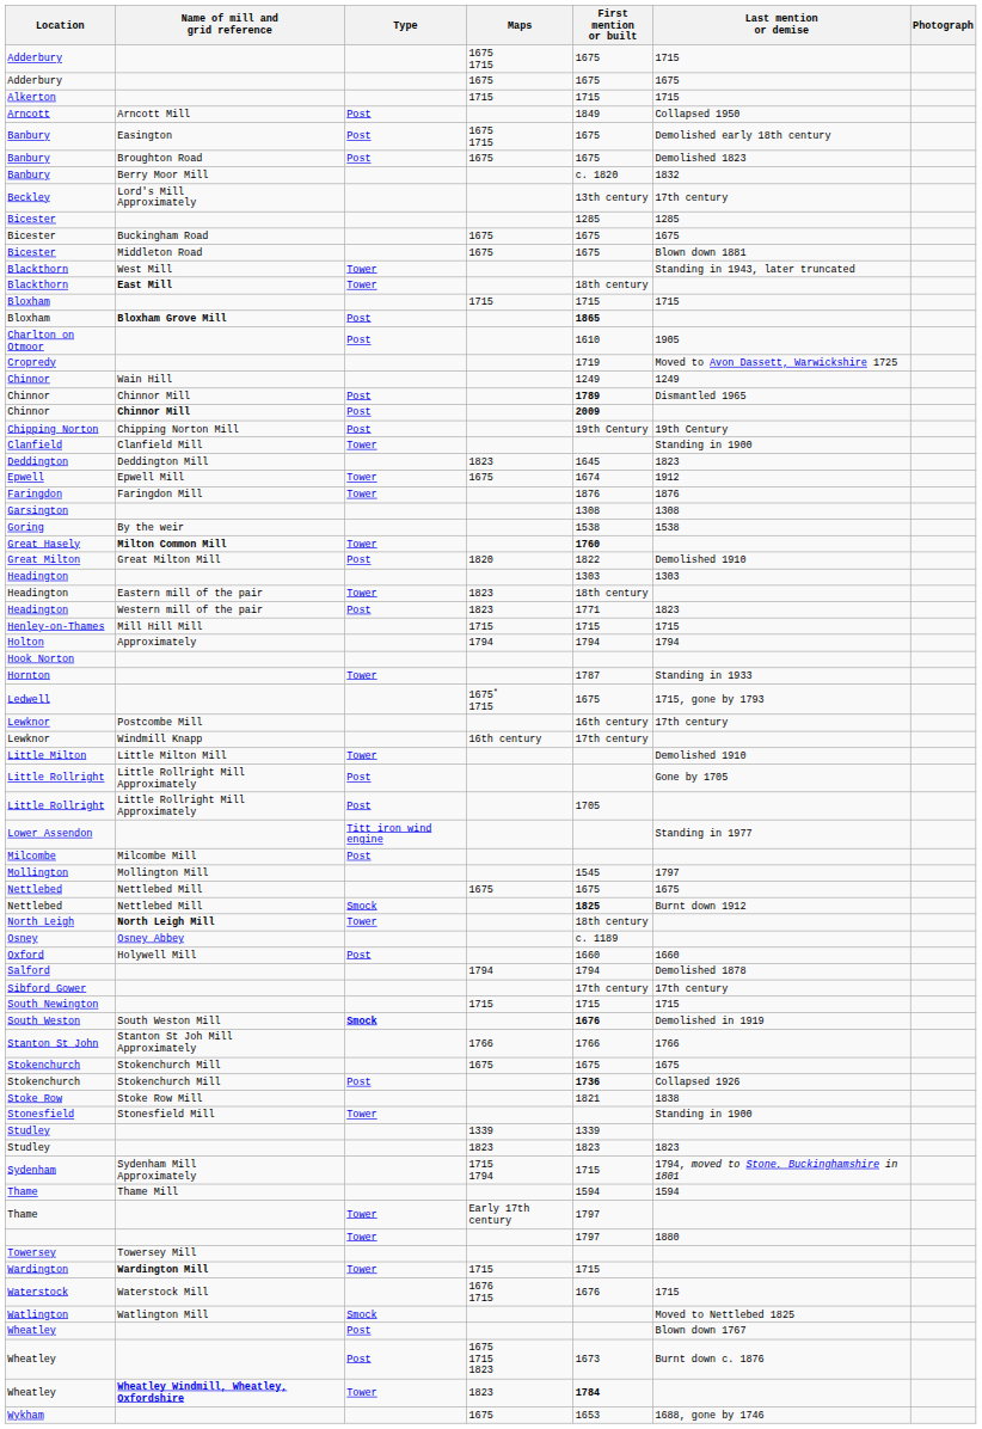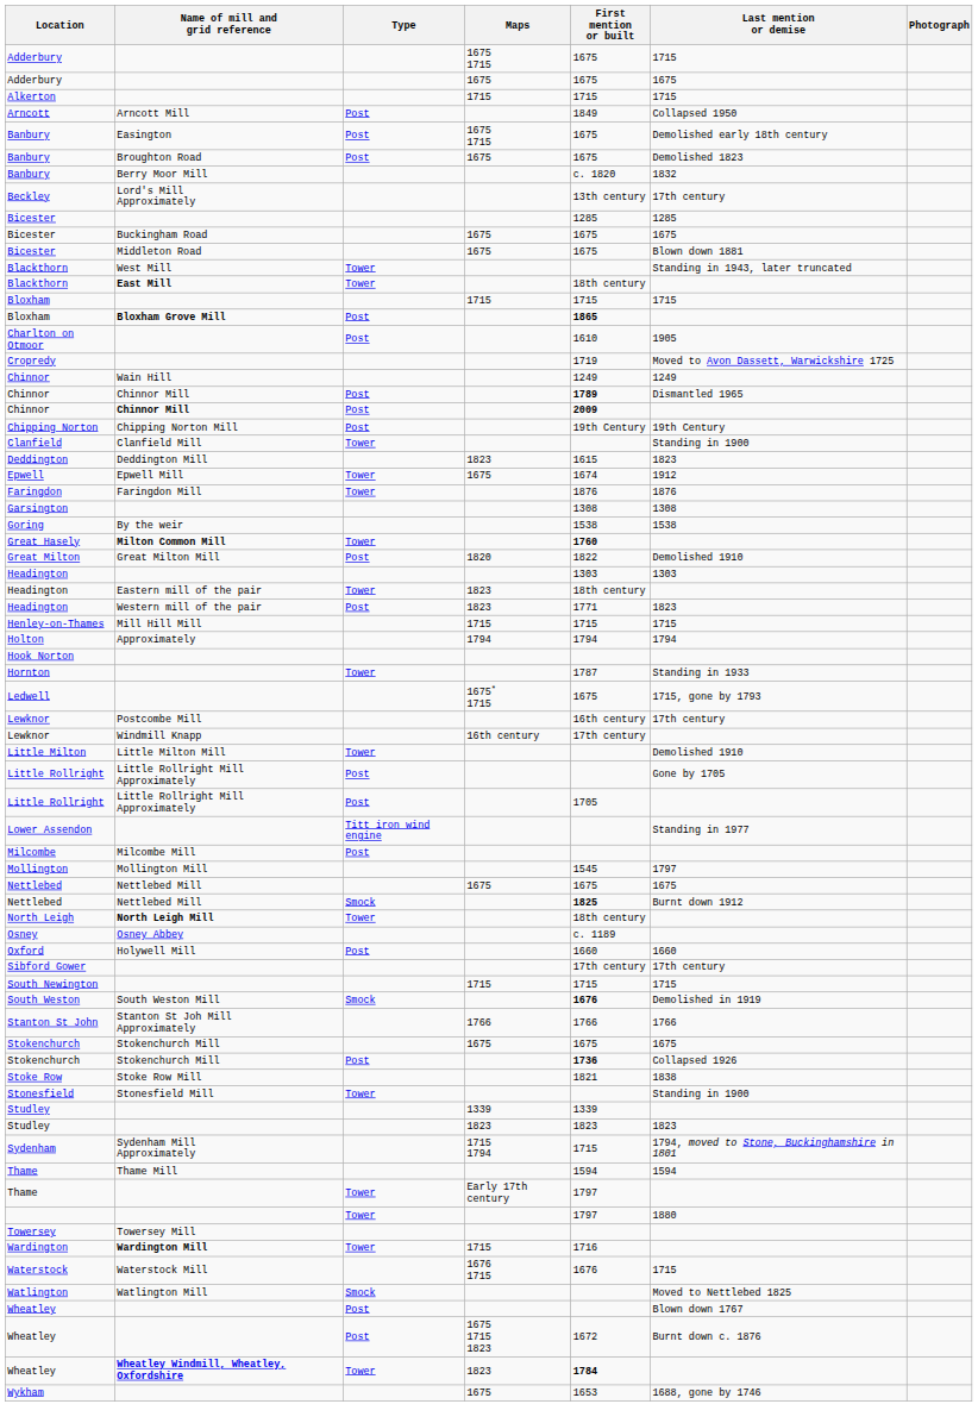 <table class="wikitable">
 <tr>
 <th>Location</th>
 <th>Name of mill and<br>grid reference</th>
 <th>Type</th>
 <th>Maps</th>
 <th>First mention<br>or built</th>
 <th>Last mention<br> or demise</th>
 <th>Photograph</th>
 </tr>
 <tr>
 <td><a href='#'>Adderbury</a></td>
 <td></td>
 <td></td>
 <td>1675<br>1715</td>
 <td>1675</td>
 <td>1715</td>
 <td></td>
 </tr>
 <tr>
 <td>Adderbury</td>
 <td></td>
 <td></td>
 <td>1675</td>
 <td>1675</td>
 <td>1675</td>
 <td></td>
 </tr>
 <tr>
 <td><a href='#'>Alkerton</a></td>
 <td></td>
 <td></td>
 <td>1715</td>
 <td>1715</td>
 <td>1715</td>
 <td></td>
 </tr>
 <tr>
 <td><a href='#'>Arncott</a></td>
 <td>Arncott Mill<br></td>
 <td><a href='#'>Post</a></td>
 <td></td>
 <td>1849</td>
 <td>Collapsed 1950<br></td>
 <td></td>
 </tr>
 <tr>
 <td><a href='#'>Banbury</a></td>
 <td>Easington<br></td>
 <td><a href='#'>Post</a></td>
 <td>1675<br>1715</td>
 <td>1675</td>
 <td>Demolished early 18th century</td>
 <td></td>
 </tr>
 <tr>
 <td><a href='#'>Banbury</a></td>
 <td>Broughton Road<br></td>
 <td><a href='#'>Post</a></td>
 <td>1675</td>
 <td>1675</td>
 <td>Demolished 1823</td>
 <td></td>
 </tr>
 <tr>
 <td><a href='#'>Banbury</a></td>
 <td>Berry Moor Mill<br></td>
 <td></td>
 <td></td>
 <td>c. 1820</td>
 <td>1832</td>
 <td></td>
 </tr>
 <tr>
 <td><a href='#'>Beckley</a></td>
 <td>Lord's Mill<br>Approximately<br></td>
 <td></td>
 <td></td>
 <td>13th century</td>
 <td>17th century</td>
 <td></td>
 </tr>
 <tr>
 <td><a href='#'>Bicester</a></td>
 <td></td>
 <td></td>
 <td></td>
 <td>1285</td>
 <td>1285</td>
 <td></td>
 </tr>
 <tr>
 <td>Bicester</td>
 <td>Buckingham Road<br></td>
 <td></td>
 <td>1675</td>
 <td>1675</td>
 <td>1675</td>
 <td></td>
 </tr>
 <tr>
 <td><a href='#'>Bicester</a></td>
 <td>Middleton Road<br></td>
 <td></td>
 <td>1675</td>
 <td>1675</td>
 <td>Blown down 1881</td>
 <td></td>
 </tr>
 <tr>
 <td><a href='#'>Blackthorn</a></td>
 <td>West Mill<br></td>
 <td><a href='#'>Tower</a></td>
 <td></td>
 <td></td>
 <td>Standing in 1943, later truncated<br></td>
 <td></td>
 </tr>
 <tr>
 <td><a href='#'>Blackthorn</a></td>
 <td><strong>East Mill</strong><br></td>
 <td><a href='#'>Tower</a></td>
 <td></td>
 <td>18th century</td>
 <td></td>
 <td></td>
 </tr>
 <tr>
 <td><a href='#'>Bloxham</a></td>
 <td></td>
 <td></td>
 <td>1715</td>
 <td>1715</td>
 <td>1715</td>
 <td></td>
 </tr>
 <tr>
 <td>Bloxham</td>
 <td><strong>Bloxham Grove Mill</strong><br></td>
 <td><a href='#'>Post</a></td>
 <td></td>
 <td><strong>1865</strong></td>
 <td></td>
 <td></td>
 </tr>
 <tr>
 <td><a href='#'>Charlton on Otmoor</a></td>
 <td></td>
 <td><a href='#'>Post</a></td>
 <td></td>
 <td>1610</td>
 <td>1905</td>
 <td></td>
 </tr>
 <tr>
 <td><a href='#'>Cropredy</a></td>
 <td></td>
 <td></td>
 <td></td>
 <td>1719</td>
 <td>Moved to <a href='#'>Avon Dassett, Warwickshire</a> 1725</td>
 <td></td>
 </tr>
 <tr>
 <td><a href='#'>Chinnor</a></td>
 <td>Wain Hill</td>
 <td></td>
 <td></td>
 <td>1249</td>
 <td>1249</td>
 <td></td>
 </tr>
 <tr>
 <td>Chinnor</td>
 <td>Chinnor Mill<br></td>
 <td><a href='#'>Post</a></td>
 <td></td>
 <td><strong>1789</strong></td>
 <td>Dismantled 1965</td>
 <td></td>
 </tr>
 <tr>
 <td>Chinnor</td>
 <td><strong>Chinnor Mill</strong><br></td>
 <td><a href='#'>Post</a></td>
 <td></td>
 <td><strong>2009</strong></td>
 <td></td>
 <td></td>
 </tr>
 <tr>
 <td><a href='#'>Chipping Norton</a></td>
 <td>Chipping Norton Mill<br></td>
 <td><a href='#'>Post</a></td>
 <td></td>
 <td>19th Century</td>
 <td>19th Century</td>
 <td></td>
 </tr>
 <tr>
 <td><a href='#'>Clanfield</a></td>
 <td>Clanfield Mill<br></td>
 <td><a href='#'>Tower</a></td>
 <td></td>
 <td></td>
 <td>Standing in 1900</td>
 <td></td>
 </tr>
 <tr>
 <td><a href='#'>Deddington</a></td>
 <td>Deddington Mill<br></td>
 <td></td>
 <td>1823</td>
-<td>1645</td>
+<td>1615</td>
 <td>1823</td>
 <td></td>
 </tr>
 <tr>
 <td><a href='#'>Epwell</a></td>
 <td>Epwell Mill<br></td>
 <td><a href='#'>Tower</a></td>
 <td>1675</td>
 <td>1674</td>
 <td>1912</td>
 <td></td>
 </tr>
 <tr>
 <td><a href='#'>Faringdon</a></td>
 <td>Faringdon Mill<br></td>
 <td><a href='#'>Tower</a></td>
 <td></td>
 <td>1876</td>
 <td>1876</td>
 <td></td>
 </tr>
 <tr>
 <td><a href='#'>Garsington</a></td>
 <td></td>
 <td></td>
 <td></td>
 <td>1308</td>
 <td>1308</td>
 <td></td>
 </tr>
 <tr>
 <td><a href='#'>Goring</a></td>
 <td>By the weir</td>
 <td></td>
 <td></td>
 <td>1538</td>
 <td>1538</td>
 <td></td>
 </tr>
 <tr>
 <td><a href='#'>Great Hasely</a></td>
 <td><strong>Milton Common Mill</strong><br></td>
 <td><a href='#'>Tower</a></td>
 <td></td>
 <td><strong>1760</strong></td>
 <td></td>
 <td></td>
 </tr>
 <tr>
 <td><a href='#'>Great Milton</a></td>
 <td>Great Milton Mill<br></td>
 <td><a href='#'>Post</a></td>
 <td>1820</td>
 <td>1822</td>
 <td>Demolished 1910</td>
 <td></td>
 </tr>
 <tr>
 <td><a href='#'>Headington</a></td>
 <td></td>
 <td></td>
 <td></td>
 <td>1303</td>
 <td>1303</td>
 <td></td>
 </tr>
 <tr>
 <td>Headington</td>
 <td>Eastern mill of the pair<br></td>
 <td><a href='#'>Tower</a></td>
 <td>1823</td>
 <td>18th century</td>
 <td></td>
 <td></td>
 </tr>
 <tr>
 <td><a href='#'>Headington</a></td>
 <td>Western mill  of the pair<br></td>
 <td><a href='#'>Post</a></td>
 <td>1823</td>
 <td>1771</td>
 <td>1823</td>
 <td></td>
 </tr>
 <tr>
 <td><a href='#'>Henley-on-Thames</a></td>
 <td>Mill Hill Mill<br></td>
 <td></td>
 <td>1715</td>
 <td>1715</td>
 <td>1715</td>
 <td></td>
 </tr>
 <tr>
 <td><a href='#'>Holton</a></td>
 <td>Approximately<br></td>
 <td></td>
 <td>1794</td>
 <td>1794</td>
 <td>1794</td>
 <td></td>
 </tr>
 <tr>
 <td><a href='#'>Hook Norton</a></td>
 <td></td>
 <td></td>
 <td></td>
 <td></td>
 <td></td>
 <td></td>
 </tr>
 <tr>
 <td><a href='#'>Hornton</a></td>
 <td></td>
 <td><a href='#'>Tower</a></td>
 <td></td>
 <td>1787</td>
 <td>Standing in 1933</td>
 <td></td>
 </tr>
 <tr>
 <td><a href='#'>Ledwell</a></td>
 <td></td>
 <td></td>
 <td>1675<sup>*</sup><br>1715</td>
 <td>1675</td>
 <td>1715, gone by 1793</td>
 <td></td>
 </tr>
 <tr>
 <td><a href='#'>Lewknor</a></td>
 <td>Postcombe Mill</td>
 <td></td>
 <td></td>
 <td>16th century</td>
 <td>17th century</td>
 <td></td>
 </tr>
 <tr>
 <td>Lewknor</td>
 <td>Windmill Knapp</td>
 <td></td>
 <td>16th century</td>
 <td>17th century</td>
 <td></td>
 <td></td>
 </tr>
 <tr>
 <td><a href='#'>Little Milton</a></td>
 <td>Little Milton Mill<br></td>
 <td><a href='#'>Tower</a></td>
 <td></td>
 <td></td>
 <td>Demolished 1910</td>
 <td></td>
 </tr>
 <tr>
 <td><a href='#'>Little Rollright</a></td>
 <td>Little Rollright Mill<br>Approximately<br></td>
 <td><a href='#'>Post</a></td>
 <td></td>
 <td></td>
 <td>Gone by 1705</td>
 <td></td>
 </tr>
 <tr>
 <td><a href='#'>Little Rollright</a></td>
 <td>Little Rollright Mill<br>Approximately<br></td>
 <td><a href='#'>Post</a></td>
 <td></td>
 <td>1705</td>
 <td></td>
 <td></td>
 </tr>
 <tr>
 <td><a href='#'>Lower Assendon</a></td>
 <td></td>
 <td><a href='#'>Titt iron wind engine</a></td>
 <td></td>
 <td></td>
 <td>Standing in 1977</td>
 <td></td>
 </tr>
 <tr>
 <td><a href='#'>Milcombe</a></td>
 <td>Milcombe Mill<br></td>
 <td><a href='#'>Post</a></td>
 <td></td>
 <td></td>
 <td></td>
 <td></td>
 </tr>
 <tr>
 <td><a href='#'>Mollington</a></td>
 <td>Mollington Mill<br></td>
 <td></td>
 <td></td>
 <td>1545</td>
 <td>1797</td>
 <td></td>
 </tr>
 <tr>
 <td><a href='#'>Nettlebed</a></td>
 <td>Nettlebed Mill<br></td>
 <td></td>
 <td>1675</td>
 <td>1675</td>
 <td>1675</td>
 <td></td>
 </tr>
 <tr>
 <td>Nettlebed</td>
 <td>Nettlebed Mill<br></td>
 <td><a href='#'>Smock</a></td>
 <td></td>
 <td><strong>1825</strong></td>
 <td>Burnt down 1912</td>
 <td></td>
 </tr>
 <tr>
 <td><a href='#'>North Leigh</a></td>
 <td><strong>North Leigh Mill</strong><br></td>
 <td><a href='#'>Tower</a></td>
 <td></td>
 <td>18th century</td>
 <td></td>
 <td></td>
 </tr>
 <tr>
 <td><a href='#'>Osney</a></td>
 <td><a href='#'>Osney Abbey</a></td>
 <td></td>
 <td></td>
 <td>c. 1189</td>
 <td></td>
 <td></td>
 </tr>
 <tr>
 <td><a href='#'>Oxford</a></td>
 <td>Holywell Mill</td>
 <td><a href='#'>Post</a></td>
 <td></td>
 <td>1660</td>
 <td>1660</td>
 <td></td>
 </tr>
 <tr>
-<td><a href='#'>Salford</a></td>
-<td></td>
-<td></td>
-<td>1794</td>
-<td>1794</td>
-<td>Demolished 1878</td>
-<td></td>
-</tr>
-<tr>
 <td><a href='#'>Sibford Gower</a></td>
 <td></td>
 <td></td>
 <td></td>
 <td>17th century</td>
 <td>17th century</td>
 <td></td>
 </tr>
 <tr>
 <td><a href='#'>South Newington</a></td>
 <td></td>
 <td></td>
 <td>1715</td>
 <td>1715</td>
 <td>1715</td>
 <td></td>
 </tr>
 <tr>
 <td><a href='#'>South Weston</a></td>
 <td>South Weston Mill<br></td>
-<td><strong><a href='#'>Smock</a></strong></td>
+<td><a href='#'>Smock</a></td>
 <td></td>
 <td><strong>1676</strong></td>
 <td>Demolished in 1919</td>
 <td></td>
 </tr>
 <tr>
 <td><a href='#'>Stanton St John</a></td>
 <td>Stanton St Joh Mill<br>Approximately<br></td>
 <td></td>
 <td>1766</td>
 <td>1766</td>
 <td>1766</td>
 <td></td>
 </tr>
 <tr>
 <td><a href='#'>Stokenchurch</a></td>
 <td>Stokenchurch Mill<br></td>
 <td></td>
 <td>1675</td>
 <td>1675</td>
 <td>1675</td>
 <td></td>
 </tr>
 <tr>
 <td>Stokenchurch</td>
 <td>Stokenchurch Mill<br></td>
 <td><a href='#'>Post</a></td>
 <td></td>
 <td><strong>1736</strong></td>
 <td>Collapsed 1926</td>
 <td></td>
 </tr>
 <tr>
 <td><a href='#'>Stoke Row</a></td>
 <td>Stoke Row Mill<br></td>
 <td></td>
 <td></td>
 <td>1821</td>
 <td>1838</td>
 <td></td>
 </tr>
 <tr>
 <td><a href='#'>Stonesfield</a></td>
 <td>Stonesfield Mill<br></td>
 <td><a href='#'>Tower</a></td>
 <td></td>
 <td></td>
 <td>Standing in 1900</td>
 <td></td>
 </tr>
 <tr>
 <td><a href='#'>Studley</a></td>
 <td></td>
 <td></td>
 <td>1339</td>
 <td>1339</td>
 <td></td>
 <td></td>
 </tr>
 <tr>
 <td>Studley</td>
 <td></td>
 <td></td>
 <td>1823</td>
 <td>1823</td>
 <td>1823</td>
 <td></td>
 </tr>
 <tr>
 <td><a href='#'>Sydenham</a></td>
 <td>Sydenham Mill<br>Approximately<br></td>
 <td></td>
 <td>1715<br>1794</td>
 <td>1715</td>
 <td>1794, <em>moved to <a href='#'>Stone, Buckinghamshire</a> in 1801</em></td>
 <td></td>
 </tr>
 <tr>
 <td><a href='#'>Thame</a></td>
 <td>Thame Mill<br></td>
 <td></td>
 <td></td>
 <td>1594</td>
 <td>1594</td>
 <td></td>
 </tr>
 <tr>
 <td>Thame</td>
 <td></td>
 <td><a href='#'>Tower</a></td>
 <td>Early 17th century</td>
 <td>1797</td>
 <td></td>
 <td></td>
 </tr>
 <tr>
 <td></td>
 <td></td>
 <td><a href='#'>Tower</a></td>
 <td></td>
 <td>1797</td>
 <td>1880</td>
 <td></td>
 </tr>
 <tr>
 <td><a href='#'>Towersey</a></td>
 <td>Towersey Mill<br></td>
 <td></td>
 <td></td>
 <td></td>
 <td></td>
 <td></td>
 </tr>
 <tr>
 <td><a href='#'>Wardington</a></td>
 <td><strong>Wardington Mill</strong><br></td>
 <td><a href='#'>Tower</a></td>
 <td>1715</td>
-<td>1715</td>
+<td>1716</td>
 <td></td>
 <td></td>
 </tr>
 <tr>
 <td><a href='#'>Waterstock</a></td>
 <td>Waterstock Mill<br></td>
 <td></td>
 <td>1676<br>1715</td>
 <td>1676</td>
 <td>1715</td>
 <td></td>
 </tr>
 <tr>
 <td><a href='#'>Watlington</a></td>
 <td>Watlington Mill<br></td>
 <td><a href='#'>Smock</a></td>
 <td></td>
 <td></td>
 <td>Moved to Nettlebed 1825</td>
 <td></td>
 </tr>
 <tr>
 <td><a href='#'>Wheatley</a></td>
 <td></td>
 <td><a href='#'>Post</a></td>
 <td></td>
 <td></td>
 <td>Blown down 1767</td>
 <td></td>
 </tr>
 <tr>
 <td>Wheatley</td>
 <td></td>
 <td><a href='#'>Post</a></td>
 <td>1675<br>1715<br>1823</td>
-<td>1673</td>
+<td>1672</td>
 <td>Burnt down c. 1876</td>
 <td></td>
 </tr>
 <tr>
 <td>Wheatley</td>
 <td><strong><a href='#'>Wheatley Windmill, Wheatley, Oxfordshire</a></strong><br></td>
 <td><a href='#'>Tower</a></td>
 <td>1823</td>
 <td><strong>1784</strong></td>
 <td><br></td>
 <td></td>
 </tr>
 <tr>
 <td><a href='#'>Wykham</a></td>
 <td></td>
 <td></td>
 <td>1675</td>
 <td>1653</td>
 <td>1688, gone by 1746</td>
 <td></td>
 </tr>
 </table>
